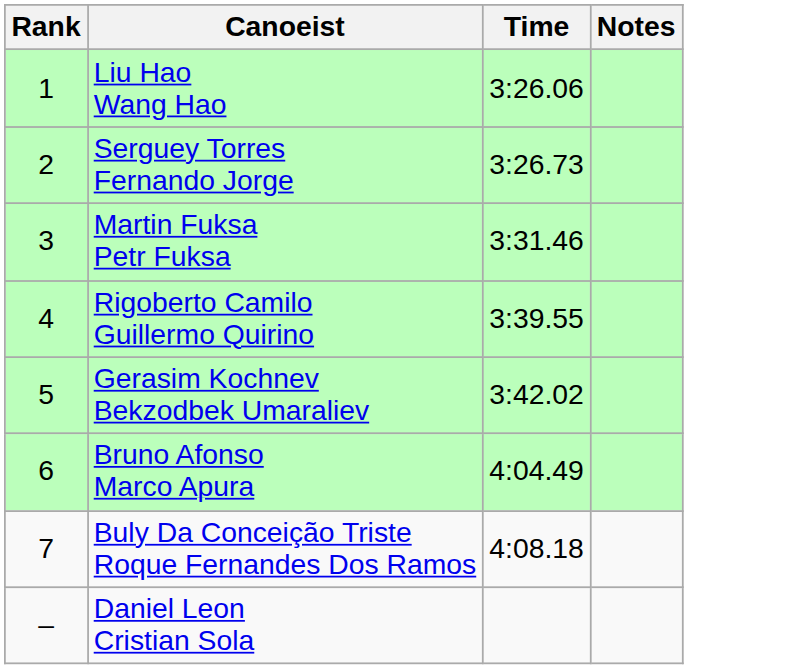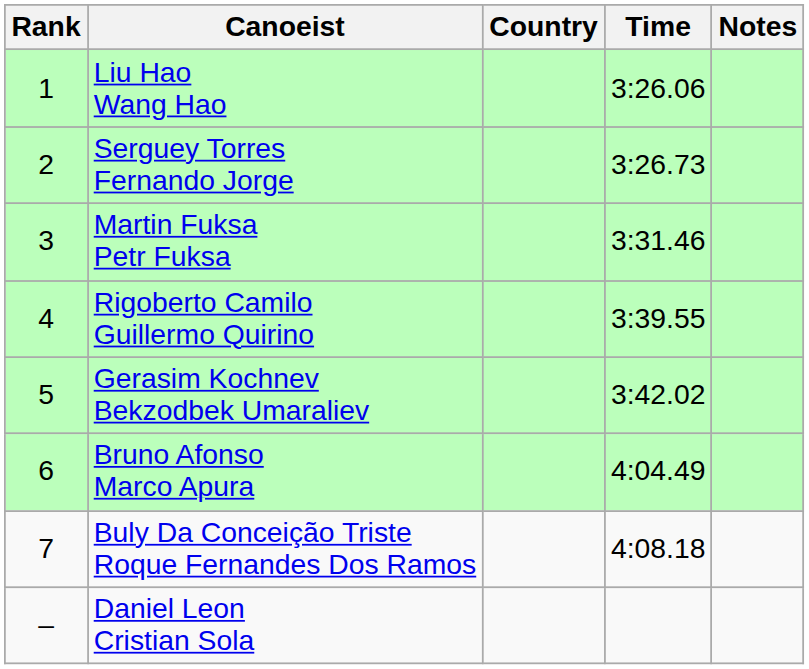 <table class="wikitable" style="text-align:center">
 <tr>
 <th>Rank</th>
 <th>Canoeist</th>
+<th>Country</th>
 <th>Time</th>
 <th>Notes</th>
 </tr>
 <tr bgcolor=bbffbb>
 <td>1</td>
 <td align="left"><a href='#'>Liu Hao</a><br><a href='#'>Wang Hao</a></td>
+<td align="left"></td>
 <td>3:26.06</td>
 <td></td>
 </tr>
 <tr bgcolor=bbffbb>
 <td>2</td>
 <td align="left"><a href='#'>Serguey Torres</a><br><a href='#'>Fernando Jorge</a></td>
+<td align="left"></td>
 <td>3:26.73</td>
 <td></td>
 </tr>
 <tr bgcolor=bbffbb>
 <td>3</td>
 <td align="left"><a href='#'>Martin Fuksa</a><br><a href='#'>Petr Fuksa</a></td>
+<td align="left"></td>
 <td>3:31.46</td>
 <td></td>
 </tr>
 <tr bgcolor=bbffbb>
 <td>4</td>
 <td align="left"><a href='#'>Rigoberto Camilo</a><br><a href='#'>Guillermo Quirino</a></td>
+<td align="left"></td>
 <td>3:39.55</td>
 <td></td>
 </tr>
 <tr bgcolor=bbffbb>
 <td>5</td>
 <td align="left"><a href='#'>Gerasim Kochnev</a><br><a href='#'>Bekzodbek Umaraliev</a></td>
+<td align="left"></td>
 <td>3:42.02</td>
 <td></td>
 </tr>
 <tr bgcolor=bbffbb>
 <td>6</td>
 <td align="left"><a href='#'>Bruno Afonso</a><br><a href='#'>Marco Apura</a></td>
+<td align="left"></td>
 <td>4:04.49</td>
 <td></td>
 </tr>
 <tr>
 <td>7</td>
 <td align="left"><a href='#'>Buly Da Conceição Triste</a><br><a href='#'>Roque Fernandes Dos Ramos</a></td>
+<td align="left"></td>
 <td>4:08.18</td>
 <td></td>
 </tr>
 <tr>
 <td>–</td>
 <td align="left"><a href='#'>Daniel Leon</a><br><a href='#'>Cristian Sola</a></td>
+<td align="left"></td>
 <td></td>
 <td></td>
 </tr>
 </table>
